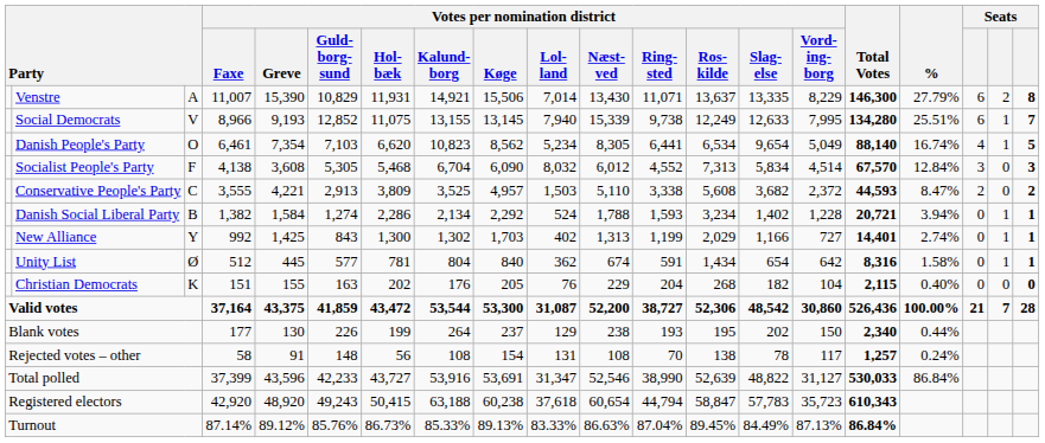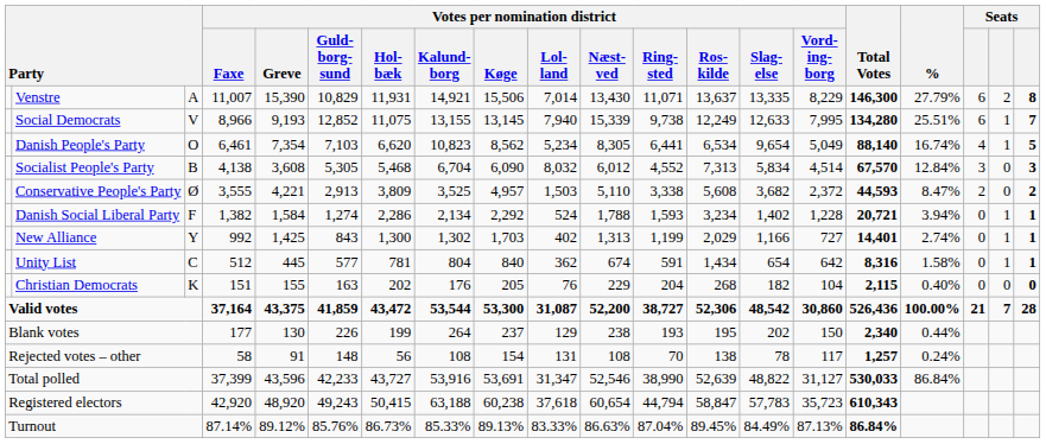 <table class="wikitable" border="1" style="text-align:right;">
 <tr>
 <th style="text-align:left;" valign=bottom rowspan=2 colspan=3>Party</th>
 <th colspan=12>Votes per nomination district</th>
 <th align=center valign=bottom rowspan=2 width="50">Total Votes</th>
 <th align=center valign=bottom rowspan=2 width="50">%</th>
 <th colspan=3>Seats</th>
 </tr>
 <tr>
 <th align=center valign=bottom width="50"><a href='#'>Faxe</a></th>
 <th align=center valign=bottom width="50">Greve</th>
 <th align=center valign=bottom width="50"><a href='#'>Guld- borg- sund</a></th>
 <th align=center valign=bottom width="50"><a href='#'>Hol- bæk</a></th>
 <th align=center valign=bottom width="50"><a href='#'>Kalund- borg</a></th>
 <th align=center valign=bottom width="50"><a href='#'>Køge</a></th>
 <th align=center valign=bottom width="50"><a href='#'>Lol- land</a></th>
 <th align=center valign=bottom width="50"><a href='#'>Næst- ved</a></th>
 <th align=center valign=bottom width="50"><a href='#'>Ring- sted</a></th>
 <th align=center valign=bottom width="50"><a href='#'>Ros- kilde</a></th>
 <th align=center valign=bottom width="50"><a href='#'>Slag- else</a></th>
 <th align=center valign=bottom width="50"><a href='#'>Vord- ing- borg</a></th>
 <th align=center valign=bottom width="20"><small></small></th>
 <th align=center valign=bottom width="20"><small><a href='#'></a></small></th>
 <th align=center valign=bottom width="20"><small></small></th>
 </tr>
 <tr>
 <td></td>
 <td align=left><a href='#'>Venstre</a></td>
 <td align=left>A</td>
 <td>11,007</td>
 <td>15,390</td>
 <td>10,829</td>
 <td>11,931</td>
 <td>14,921</td>
 <td>15,506</td>
 <td>7,014</td>
 <td>13,430</td>
 <td>11,071</td>
 <td>13,637</td>
 <td>13,335</td>
 <td>8,229</td>
 <td><strong>146,300</strong></td>
 <td>27.79%</td>
 <td>6</td>
 <td>2</td>
 <td><strong>8</strong></td>
 </tr>
 <tr>
 <td></td>
 <td align=left><a href='#'>Social Democrats</a></td>
 <td align=left>V</td>
 <td>8,966</td>
 <td>9,193</td>
 <td>12,852</td>
 <td>11,075</td>
 <td>13,155</td>
 <td>13,145</td>
 <td>7,940</td>
 <td>15,339</td>
 <td>9,738</td>
 <td>12,249</td>
 <td>12,633</td>
 <td>7,995</td>
 <td><strong>134,280</strong></td>
 <td>25.51%</td>
 <td>6</td>
 <td>1</td>
 <td><strong>7</strong></td>
 </tr>
 <tr>
 <td></td>
 <td align=left><a href='#'>Danish People's Party</a></td>
 <td align=left>O</td>
 <td>6,461</td>
 <td>7,354</td>
 <td>7,103</td>
 <td>6,620</td>
 <td>10,823</td>
 <td>8,562</td>
 <td>5,234</td>
 <td>8,305</td>
 <td>6,441</td>
 <td>6,534</td>
 <td>9,654</td>
 <td>5,049</td>
 <td><strong>88,140</strong></td>
 <td>16.74%</td>
 <td>4</td>
 <td>1</td>
 <td><strong>5</strong></td>
 </tr>
 <tr>
 <td></td>
 <td align=left><a href='#'>Socialist People's Party</a></td>
-<td align=left>F</td>
+<td align=left>B</td>
 <td>4,138</td>
 <td>3,608</td>
 <td>5,305</td>
 <td>5,468</td>
 <td>6,704</td>
 <td>6,090</td>
 <td>8,032</td>
 <td>6,012</td>
 <td>4,552</td>
 <td>7,313</td>
 <td>5,834</td>
 <td>4,514</td>
 <td><strong>67,570</strong></td>
 <td>12.84%</td>
 <td>3</td>
 <td>0</td>
 <td><strong>3</strong></td>
 </tr>
 <tr>
 <td></td>
 <td align=left style="white-space: nowrap;"><a href='#'>Conservative People's Party</a></td>
-<td align=left>C</td>
+<td align=left>Ø</td>
 <td>3,555</td>
 <td>4,221</td>
 <td>2,913</td>
 <td>3,809</td>
 <td>3,525</td>
 <td>4,957</td>
 <td>1,503</td>
 <td>5,110</td>
 <td>3,338</td>
 <td>5,608</td>
 <td>3,682</td>
 <td>2,372</td>
 <td><strong>44,593</strong></td>
 <td>8.47%</td>
 <td>2</td>
 <td>0</td>
 <td><strong>2</strong></td>
 </tr>
 <tr>
 <td></td>
 <td align=left><a href='#'>Danish Social Liberal Party</a></td>
-<td align=left>B</td>
+<td align=left>F</td>
 <td>1,382</td>
 <td>1,584</td>
 <td>1,274</td>
 <td>2,286</td>
 <td>2,134</td>
 <td>2,292</td>
 <td>524</td>
 <td>1,788</td>
 <td>1,593</td>
 <td>3,234</td>
 <td>1,402</td>
 <td>1,228</td>
 <td><strong>20,721</strong></td>
 <td>3.94%</td>
 <td>0</td>
 <td>1</td>
 <td><strong>1</strong></td>
 </tr>
 <tr>
 <td></td>
 <td align=left><a href='#'>New Alliance</a></td>
 <td align=left>Y</td>
 <td>992</td>
 <td>1,425</td>
 <td>843</td>
 <td>1,300</td>
 <td>1,302</td>
 <td>1,703</td>
 <td>402</td>
 <td>1,313</td>
 <td>1,199</td>
 <td>2,029</td>
 <td>1,166</td>
 <td>727</td>
 <td><strong>14,401</strong></td>
 <td>2.74%</td>
 <td>0</td>
 <td>1</td>
 <td><strong>1</strong></td>
 </tr>
 <tr>
 <td></td>
 <td align=left><a href='#'>Unity List</a></td>
-<td align=left>Ø</td>
+<td align=left>C</td>
 <td>512</td>
 <td>445</td>
 <td>577</td>
 <td>781</td>
 <td>804</td>
 <td>840</td>
 <td>362</td>
 <td>674</td>
 <td>591</td>
 <td>1,434</td>
 <td>654</td>
 <td>642</td>
 <td><strong>8,316</strong></td>
 <td>1.58%</td>
 <td>0</td>
 <td>1</td>
 <td><strong>1</strong></td>
 </tr>
 <tr>
 <td></td>
 <td align=left><a href='#'>Christian Democrats</a></td>
 <td align=left>K</td>
 <td>151</td>
 <td>155</td>
 <td>163</td>
 <td>202</td>
 <td>176</td>
 <td>205</td>
 <td>76</td>
 <td>229</td>
 <td>204</td>
 <td>268</td>
 <td>182</td>
 <td>104</td>
 <td><strong>2,115</strong></td>
 <td>0.40%</td>
 <td>0</td>
 <td>0</td>
 <td><strong>0</strong></td>
 </tr>
 <tr style="font-weight:bold">
 <td align=left colspan=3>Valid votes</td>
 <td>37,164</td>
 <td>43,375</td>
 <td>41,859</td>
 <td>43,472</td>
 <td>53,544</td>
 <td>53,300</td>
 <td>31,087</td>
 <td>52,200</td>
 <td>38,727</td>
 <td>52,306</td>
 <td>48,542</td>
 <td>30,860</td>
 <td>526,436</td>
 <td>100.00%</td>
 <td>21</td>
 <td>7</td>
 <td>28</td>
 </tr>
 <tr>
 <td align=left colspan=3>Blank votes</td>
 <td>177</td>
 <td>130</td>
 <td>226</td>
 <td>199</td>
 <td>264</td>
 <td>237</td>
 <td>129</td>
 <td>238</td>
 <td>193</td>
 <td>195</td>
 <td>202</td>
 <td>150</td>
 <td><strong>2,340</strong></td>
 <td>0.44%</td>
 <td></td>
 <td></td>
 <td></td>
 </tr>
 <tr>
 <td align=left colspan=3>Rejected votes – other</td>
 <td>58</td>
 <td>91</td>
 <td>148</td>
 <td>56</td>
 <td>108</td>
 <td>154</td>
 <td>131</td>
 <td>108</td>
 <td>70</td>
 <td>138</td>
 <td>78</td>
 <td>117</td>
 <td><strong>1,257</strong></td>
 <td>0.24%</td>
 <td></td>
 <td></td>
 <td></td>
 </tr>
 <tr>
 <td align=left colspan=3>Total polled</td>
 <td>37,399</td>
 <td>43,596</td>
 <td>42,233</td>
 <td>43,727</td>
 <td>53,916</td>
 <td>53,691</td>
 <td>31,347</td>
 <td>52,546</td>
 <td>38,990</td>
 <td>52,639</td>
 <td>48,822</td>
 <td>31,127</td>
 <td><strong>530,033</strong></td>
 <td>86.84%</td>
 <td></td>
 <td></td>
 <td></td>
 </tr>
 <tr>
 <td align=left colspan=3>Registered electors</td>
 <td>42,920</td>
 <td>48,920</td>
 <td>49,243</td>
 <td>50,415</td>
 <td>63,188</td>
 <td>60,238</td>
 <td>37,618</td>
 <td>60,654</td>
 <td>44,794</td>
 <td>58,847</td>
 <td>57,783</td>
 <td>35,723</td>
 <td><strong>610,343</strong></td>
 <td></td>
 <td></td>
 <td></td>
 <td></td>
 </tr>
 <tr>
 <td align=left colspan=3>Turnout</td>
 <td>87.14%</td>
 <td>89.12%</td>
 <td>85.76%</td>
 <td>86.73%</td>
 <td>85.33%</td>
 <td>89.13%</td>
 <td>83.33%</td>
 <td>86.63%</td>
 <td>87.04%</td>
 <td>89.45%</td>
 <td>84.49%</td>
 <td>87.13%</td>
 <td><strong>86.84%</strong></td>
 <td></td>
 <td></td>
 <td></td>
 <td></td>
 </tr>
 </table>
